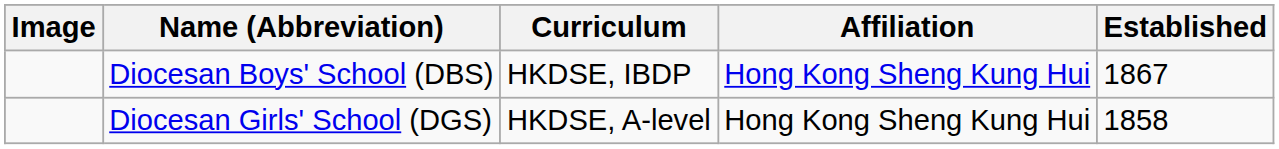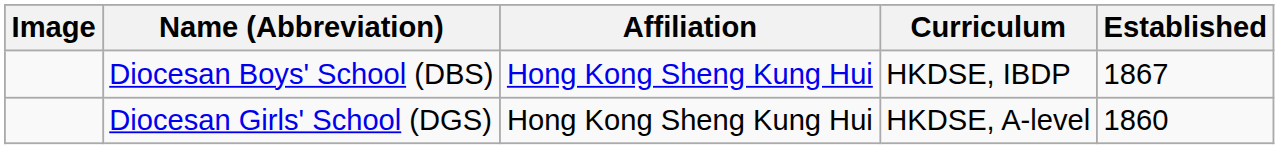 <table class="wikitable sortable">
 <tr>
 <th>Image</th>
 <th>Name (Abbreviation)</th>
+<th>Affiliation</th>
 <th>Curriculum</th>
-<th>Affiliation</th>
 <th>Established</th>
 </tr>
 <tr>
 <td></td>
 <td><a href='#'>Diocesan Boys' School</a> (DBS)</td>
+<td><a href='#'>Hong Kong Sheng Kung Hui</a></td>
 <td>HKDSE, IBDP</td>
-<td><a href='#'>Hong Kong Sheng Kung Hui</a></td>
 <td>1867</td>
 </tr>
 <tr>
 <td></td>
 <td><a href='#'>Diocesan Girls' School</a> (DGS)</td>
+<td>Hong Kong Sheng Kung Hui</td>
 <td>HKDSE, A-level</td>
-<td>Hong Kong Sheng Kung Hui</td>
-<td>1858</td>
+<td>1860</td>
 </tr>
 </table>
